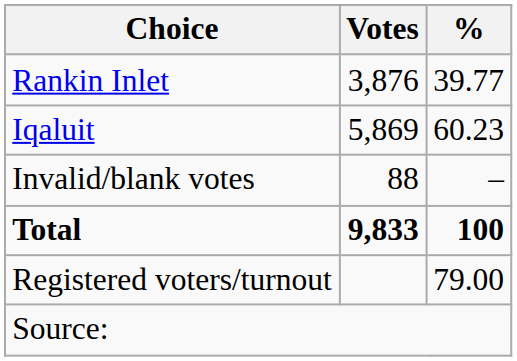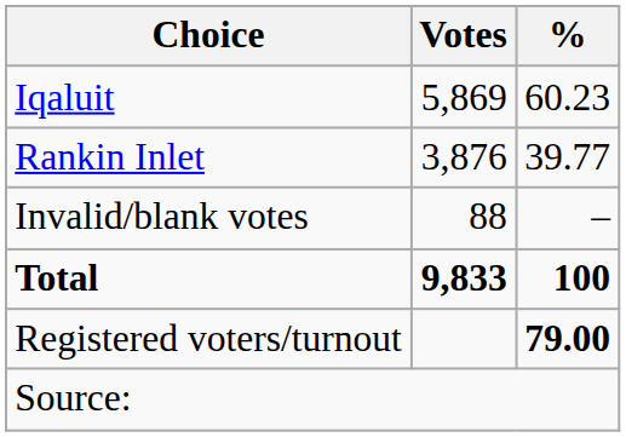 <table class=wikitable style="text-align:right">
 <tr>
 <th>Choice</th>
 <th>Votes</th>
 <th>%</th>
 </tr>
 <tr>
+<td align=left><a href='#'>Iqaluit</a></td>
+<td>5,869</td>
+<td>60.23</td>
+</tr>
+<tr>
 <td align=left><a href='#'>Rankin Inlet</a></td>
 <td>3,876</td>
 <td>39.77</td>
-</tr>
-<tr>
-<td align=left><a href='#'>Iqaluit</a></td>
-<td>5,869</td>
-<td>60.23</td>
 </tr>
 <tr>
 <td align=left>Invalid/blank votes</td>
 <td>88</td>
 <td>–</td>
 </tr>
 <tr>
 <td align=left><strong>Total</strong></td>
 <td><strong>9,833</strong></td>
 <td><strong>100</strong></td>
 </tr>
 <tr>
 <td align=left>Registered voters/turnout</td>
 <td></td>
-<td>79.00</td>
+<td><strong>79.00</strong></td>
 </tr>
 <tr>
 <td align=left colspan=3>Source: </td>
 </tr>
 </table>
